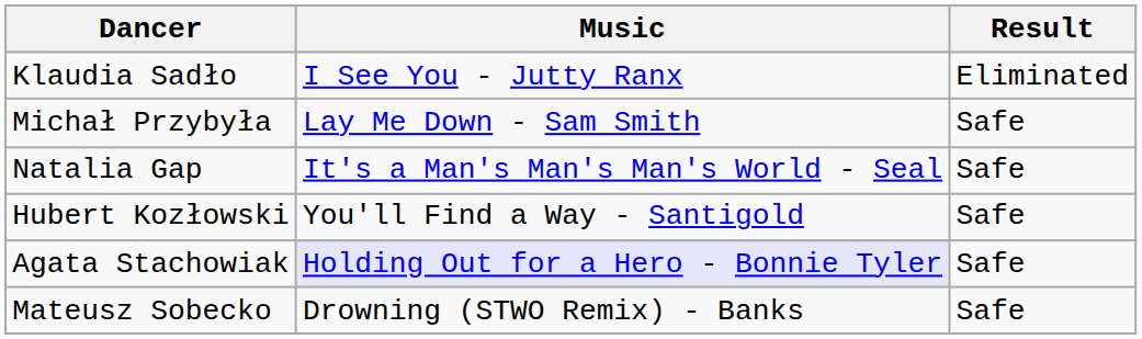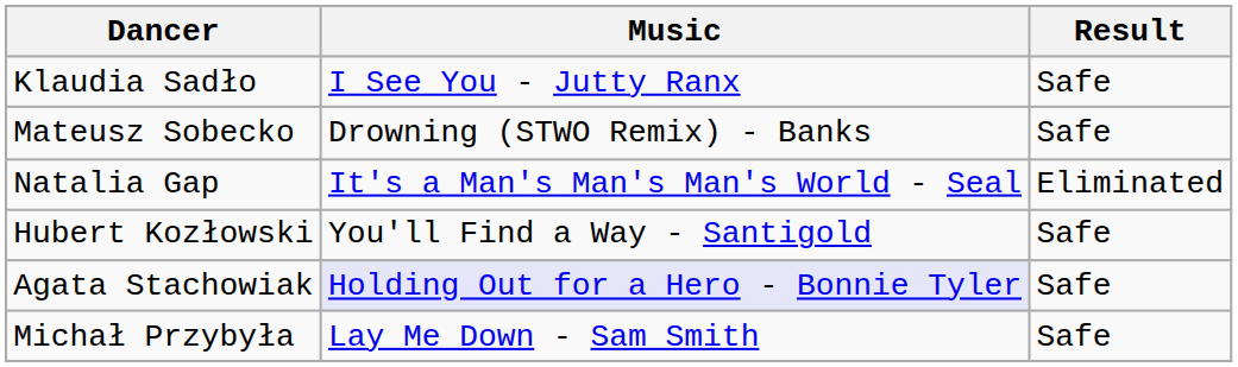 <table class="wikitable">
 <tr>
 <th>Dancer</th>
 <th>Music</th>
 <th>Result</th>
 </tr>
 <tr>
 <td>Klaudia Sadło</td>
 <td><a href='#'>I See You</a> - <a href='#'>Jutty Ranx</a></td>
-<td>Eliminated</td>
+<td>Safe</td>
 </tr>
 <tr>
-<td>Michał Przybyła</td>
-<td><a href='#'>Lay Me Down</a> - <a href='#'>Sam Smith</a></td>
+<td>Mateusz Sobecko</td>
+<td>Drowning (STWO Remix) - Banks</td>
 <td>Safe</td>
 </tr>
 <tr>
 <td>Natalia Gap</td>
 <td><a href='#'>It's a Man's Man's Man's World</a> - <a href='#'>Seal</a></td>
-<td>Safe</td>
+<td>Eliminated</td>
 </tr>
 <tr>
 <td>Hubert Kozłowski</td>
 <td>You'll Find a Way - <a href='#'>Santigold</a></td>
 <td>Safe</td>
 </tr>
 <tr>
 <td>Agata Stachowiak</td>
 <td style="background: lavender;"><a href='#'>Holding Out for a Hero</a> - <a href='#'>Bonnie Tyler</a></td>
 <td>Safe</td>
 </tr>
 <tr>
-<td>Mateusz Sobecko</td>
-<td>Drowning (STWO Remix) - Banks</td>
+<td>Michał Przybyła</td>
+<td><a href='#'>Lay Me Down</a> - <a href='#'>Sam Smith</a></td>
 <td>Safe</td>
 </tr>
 </table>
